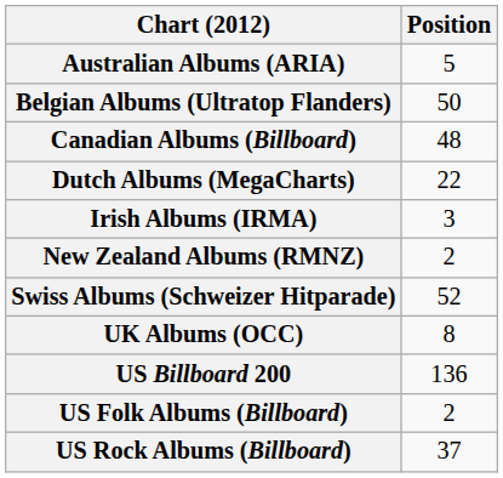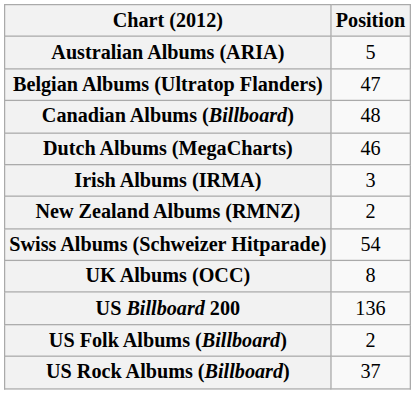 <table class="wikitable sortable plainrowheaders" style="text-align:center">
 <tr>
 <th scope="col">Chart (2012)</th>
 <th scope="col">Position</th>
 </tr>
 <tr>
 <th scope="row">Australian Albums (ARIA)</th>
 <td>5</td>
 </tr>
 <tr>
 <th scope="row">Belgian Albums (Ultratop Flanders)</th>
-<td>50</td>
+<td>47</td>
 </tr>
 <tr>
 <th scope="row">Canadian Albums (<em>Billboard</em>)</th>
 <td>48</td>
 </tr>
 <tr>
 <th scope="row">Dutch Albums (MegaCharts)</th>
-<td>22</td>
+<td>46</td>
 </tr>
 <tr>
 <th scope="row">Irish Albums (IRMA)</th>
 <td>3</td>
 </tr>
 <tr>
 <th scope="row">New Zealand Albums (RMNZ)</th>
 <td>2</td>
 </tr>
 <tr>
 <th scope="row">Swiss Albums (Schweizer Hitparade)</th>
-<td>52</td>
+<td>54</td>
 </tr>
 <tr>
 <th scope="row">UK Albums (OCC)</th>
 <td>8</td>
 </tr>
 <tr>
 <th scope="row">US <em>Billboard</em> 200</th>
 <td>136</td>
 </tr>
 <tr>
 <th scope="row">US Folk Albums (<em>Billboard</em>)</th>
 <td>2</td>
 </tr>
 <tr>
 <th scope="row">US Rock Albums (<em>Billboard</em>)</th>
 <td>37</td>
 </tr>
 </table>
